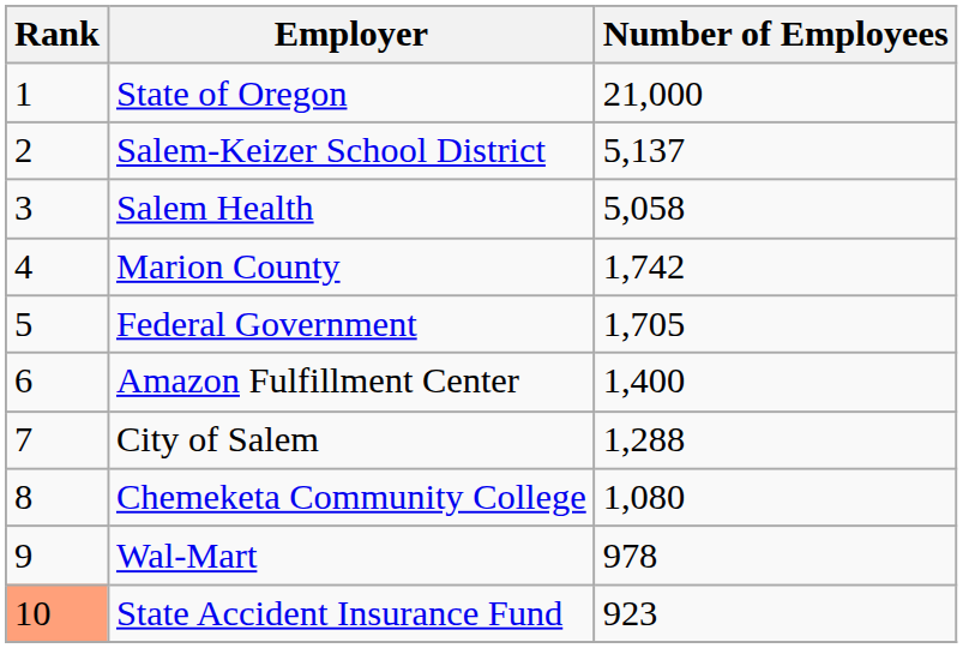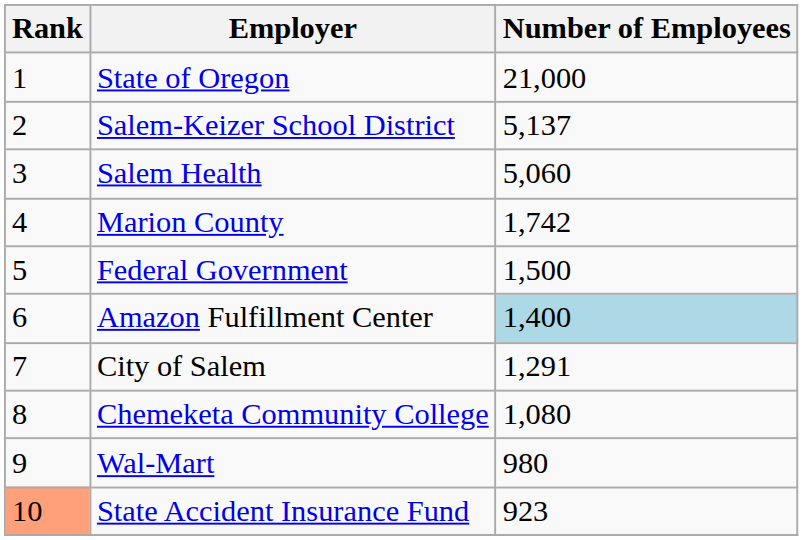 <table class="wikitable">
 <tr>
 <th>Rank</th>
 <th>Employer</th>
 <th>Number of Employees</th>
 </tr>
 <tr>
 <td>1</td>
 <td><a href='#'>State of Oregon</a></td>
 <td>21,000</td>
 </tr>
 <tr>
 <td>2</td>
 <td><a href='#'>Salem-Keizer School District</a></td>
 <td>5,137</td>
 </tr>
 <tr>
 <td>3</td>
 <td><a href='#'>Salem Health</a></td>
-<td>5,058</td>
+<td>5,060</td>
 </tr>
 <tr>
 <td>4</td>
 <td><a href='#'>Marion County</a></td>
 <td>1,742</td>
 </tr>
 <tr>
 <td>5</td>
 <td><a href='#'>Federal Government</a></td>
-<td>1,705</td>
+<td>1,500</td>
 </tr>
 <tr>
 <td>6</td>
 <td><a href='#'>Amazon</a> Fulfillment Center</td>
-<td>1,400</td>
+<td style="background: lightblue;">1,400</td>
 </tr>
 <tr>
 <td>7</td>
 <td>City of Salem</td>
-<td>1,288</td>
+<td>1,291</td>
 </tr>
 <tr>
 <td>8</td>
 <td><a href='#'>Chemeketa Community College</a></td>
 <td>1,080</td>
 </tr>
 <tr>
 <td>9</td>
 <td><a href='#'>Wal-Mart</a></td>
-<td>978</td>
+<td>980</td>
 </tr>
 <tr>
 <td style="background: lightsalmon;">10</td>
 <td><a href='#'>State Accident Insurance Fund</a></td>
 <td>923</td>
 </tr>
 <tr>
 </tr>
 </table>
